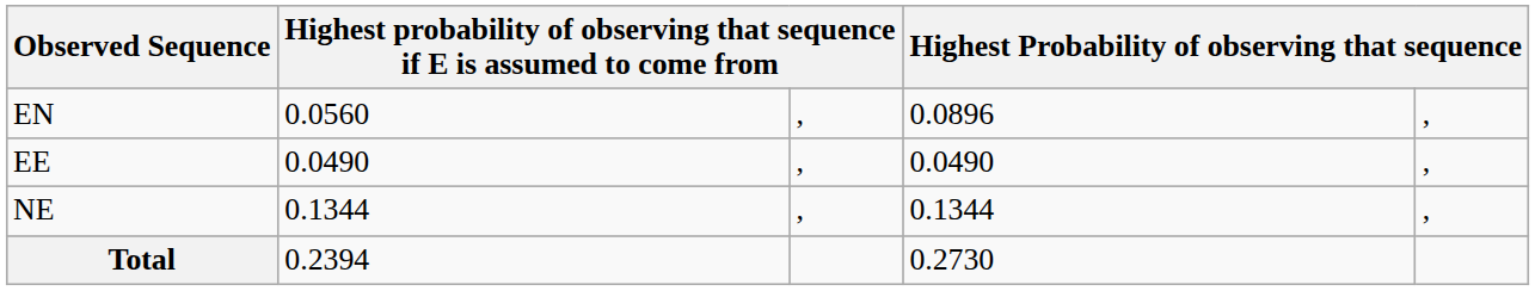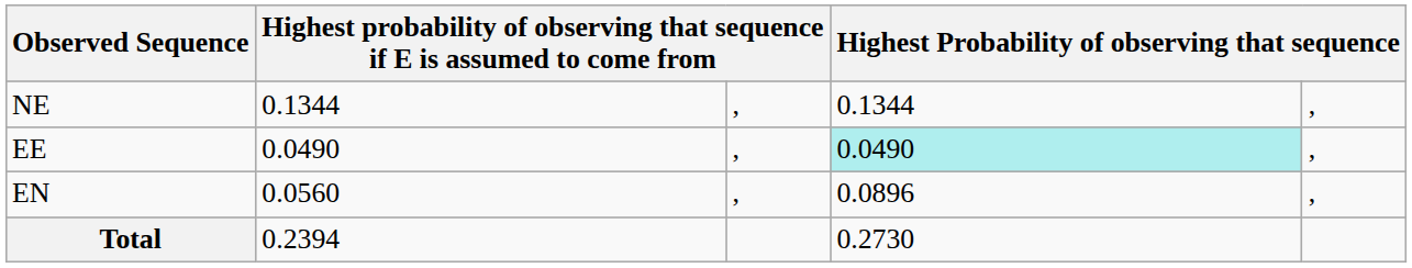 <table class="wikitable" style="margin: 1em auto 1em auto;">
 <tr>
 <th>Observed Sequence</th>
 <th colspan=2>Highest probability of observing that sequence<br> if E is assumed to come from </th>
 <th colspan=2>Highest Probability of observing that sequence</th>
 </tr>
 <tr>
-<td>EN</td>
-<td>0.0560</td>
+<td>NE</td>
+<td>0.1344</td>
 <td>,</td>
-<td>0.0896</td>
+<td>0.1344</td>
 <td>,</td>
 </tr>
 <tr>
 <td>EE</td>
 <td>0.0490</td>
 <td>,</td>
-<td>0.0490</td>
+<td style="background: paleturquoise;">0.0490</td>
 <td>,</td>
 </tr>
 <tr>
-<td>NE</td>
-<td>0.1344</td>
+<td>EN</td>
+<td>0.0560</td>
 <td>,</td>
-<td>0.1344</td>
+<td>0.0896</td>
 <td>,</td>
 </tr>
 <tr>
 <th>Total</th>
 <td>0.2394</td>
 <td></td>
 <td>0.2730</td>
 <td></td>
 </tr>
 </table>
